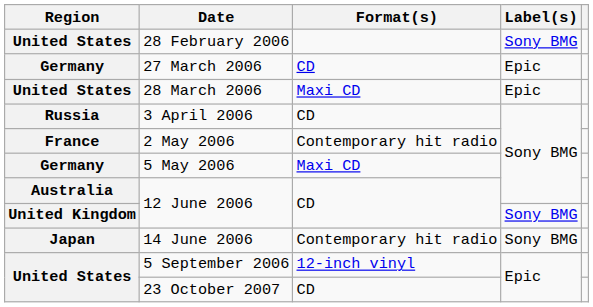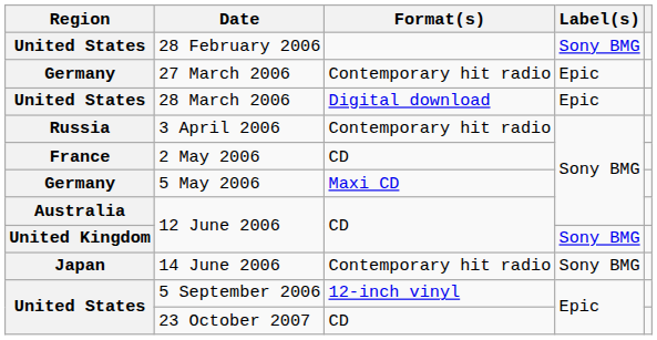 <table class="wikitable sortable plainrowheaders">
 <tr>
 <th scope="col">Region</th>
 <th scope="col">Date</th>
 <th scope="col">Format(s)</th>
 <th scope="col">Label(s)</th>
 <th scope="col"></th>
 </tr>
 <tr>
 <th scope="row">United States</th>
 <td>28 February 2006</td>
 <td></td>
 <td><a href='#'>Sony BMG</a></td>
 <td></td>
 </tr>
 <tr>
 <th scope="row">Germany</th>
 <td>27 March 2006</td>
-<td><a href='#'>CD</a></td>
+<td>Contemporary hit radio</td>
 <td>Epic</td>
 <td></td>
 </tr>
 <tr>
 <th scope="row">United States</th>
 <td>28 March 2006</td>
-<td><a href='#'>Maxi CD</a></td>
+<td><a href='#'>Digital download</a></td>
 <td>Epic</td>
 <td></td>
 </tr>
 <tr>
 <th scope="row">Russia</th>
 <td>3 April 2006</td>
-<td>CD</td>
+<td>Contemporary hit radio</td>
 <td rowspan="4">Sony BMG</td>
 <td></td>
 </tr>
 <tr>
 <th scope="row">France</th>
 <td>2 May 2006</td>
-<td>Contemporary hit radio</td>
+<td>CD</td>
 <td></td>
 </tr>
 <tr>
 <th scope="row">Germany</th>
 <td>5 May 2006</td>
 <td><a href='#'>Maxi CD</a></td>
 <td></td>
 </tr>
 <tr>
 <th scope="row">Australia</th>
 <td rowspan="2">12 June 2006</td>
 <td rowspan="2">CD</td>
 <td></td>
 </tr>
 <tr>
 <th scope="row">United Kingdom</th>
 <td><a href='#'>Sony BMG</a></td>
 <td></td>
 </tr>
 <tr>
 <th scope="row">Japan</th>
 <td>14 June 2006</td>
 <td>Contemporary hit radio</td>
 <td>Sony BMG</td>
 <td></td>
 </tr>
 <tr>
 <th scope="row" rowspan="2">United States</th>
 <td>5 September 2006</td>
 <td><a href='#'>12-inch vinyl</a></td>
 <td rowspan="2">Epic</td>
 <td></td>
 </tr>
 <tr>
 <td>23 October 2007</td>
 <td>CD </td>
 <td></td>
 </tr>
 </table>
